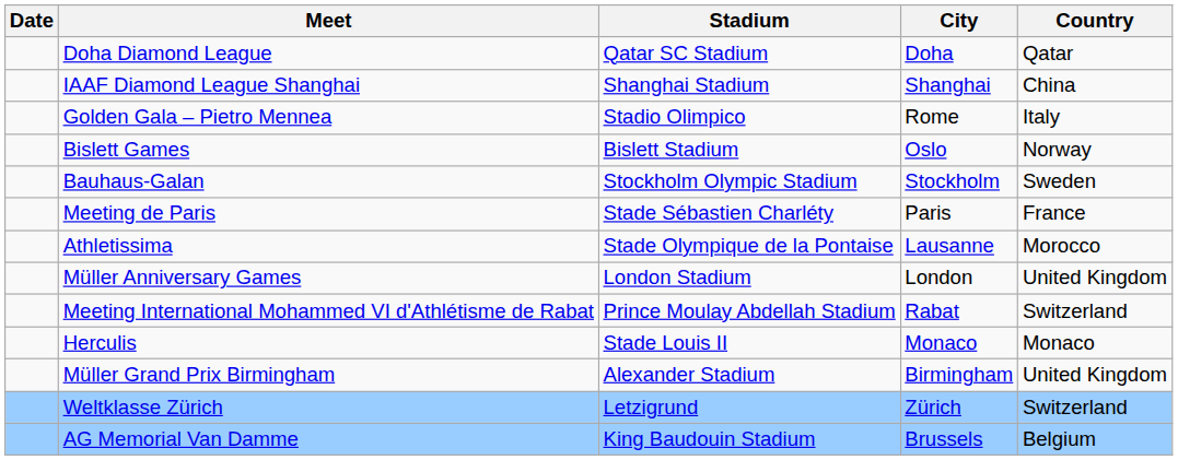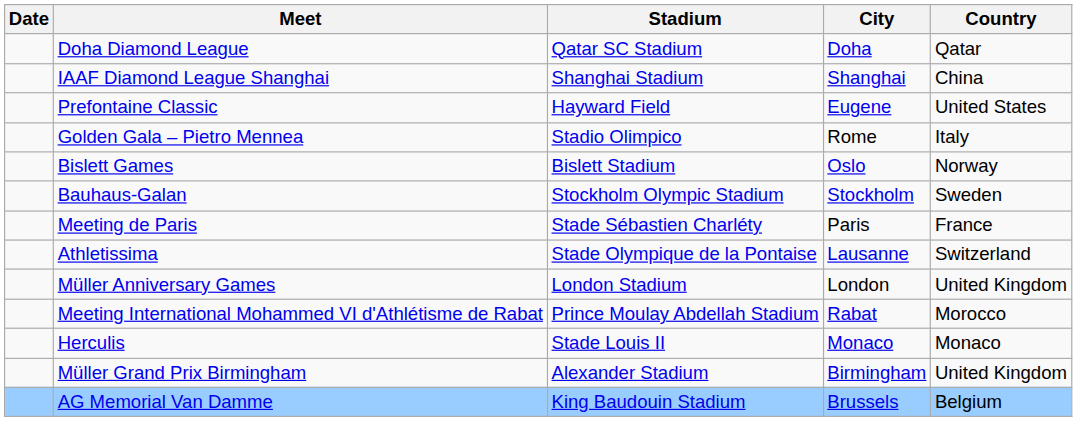 <table class="wikitable sortable">
 <tr>
 <th>Date</th>
 <th>Meet</th>
 <th>Stadium</th>
 <th>City</th>
 <th>Country</th>
 </tr>
 <tr>
 <td></td>
 <td><a href='#'>Doha Diamond League</a></td>
 <td><a href='#'>Qatar SC Stadium</a></td>
 <td><a href='#'>Doha</a></td>
 <td>Qatar</td>
 </tr>
 <tr>
 <td></td>
 <td><a href='#'>IAAF Diamond League Shanghai</a></td>
 <td><a href='#'>Shanghai Stadium</a></td>
 <td><a href='#'>Shanghai</a></td>
 <td>China</td>
+</tr>
+<tr>
+<td></td>
+<td><a href='#'>Prefontaine Classic</a></td>
+<td><a href='#'>Hayward Field</a></td>
+<td><a href='#'>Eugene</a></td>
+<td>United States</td>
 </tr>
 <tr>
 <td></td>
 <td><a href='#'>Golden Gala – Pietro Mennea</a></td>
 <td><a href='#'>Stadio Olimpico</a></td>
 <td>Rome</td>
 <td>Italy</td>
 </tr>
 <tr>
 <td></td>
 <td><a href='#'>Bislett Games</a></td>
 <td><a href='#'>Bislett Stadium</a></td>
 <td><a href='#'>Oslo</a></td>
 <td>Norway</td>
 </tr>
 <tr>
 <td></td>
 <td><a href='#'>Bauhaus-Galan</a></td>
 <td><a href='#'>Stockholm Olympic Stadium</a></td>
 <td><a href='#'>Stockholm</a></td>
 <td>Sweden</td>
 </tr>
 <tr>
 <td></td>
 <td><a href='#'>Meeting de Paris</a></td>
 <td><a href='#'>Stade Sébastien Charléty</a></td>
 <td>Paris</td>
 <td>France</td>
 </tr>
 <tr>
 <td></td>
 <td><a href='#'>Athletissima</a></td>
 <td><a href='#'>Stade Olympique de la Pontaise</a></td>
 <td><a href='#'>Lausanne</a></td>
-<td>Morocco</td>
+<td>Switzerland</td>
 </tr>
 <tr>
 <td></td>
 <td><a href='#'>Müller Anniversary Games</a></td>
 <td><a href='#'>London Stadium</a></td>
 <td>London</td>
 <td>United Kingdom</td>
 </tr>
 <tr>
 <td></td>
 <td><a href='#'>Meeting International Mohammed VI d'Athlétisme de Rabat</a></td>
 <td><a href='#'>Prince Moulay Abdellah Stadium</a></td>
 <td><a href='#'>Rabat</a></td>
-<td>Switzerland</td>
+<td>Morocco</td>
 </tr>
 <tr>
 <td></td>
 <td><a href='#'>Herculis</a></td>
 <td><a href='#'>Stade Louis II</a></td>
 <td><a href='#'>Monaco</a></td>
 <td>Monaco</td>
 </tr>
 <tr>
 <td></td>
 <td><a href='#'>Müller Grand Prix Birmingham</a></td>
 <td><a href='#'>Alexander Stadium</a></td>
 <td><a href='#'>Birmingham</a></td>
 <td>United Kingdom</td>
 </tr>
 <tr bgcolor=#9acdff>
 <td></td>
-<td><a href='#'>Weltklasse Zürich</a></td>
-<td><a href='#'>Letzigrund</a></td>
-<td><a href='#'>Zürich</a></td>
-<td>Switzerland</td>
-</tr>
-<tr bgcolor=#9acdff>
-<td></td>
 <td><a href='#'>AG Memorial Van Damme</a></td>
 <td><a href='#'>King Baudouin Stadium</a></td>
 <td><a href='#'>Brussels</a></td>
 <td>Belgium</td>
 </tr>
 </table>
